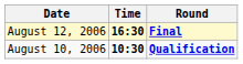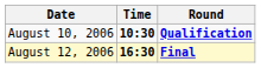 <table class="wikitable">
 <tr>
 <th>Date</th>
 <th>Time</th>
 <th>Round</th>
 </tr>
+<tr>
+<td>August 10, 2006</td>
+<td><strong>10:30</strong></td>
+<td><strong><a href='#'>Qualification</a></strong></td>
+</tr>
 <tr style=background:lemonchiffon>
 <td>August 12, 2006</td>
 <td><strong>16:30</strong></td>
 <td><strong><a href='#'>Final</a></strong></td>
 </tr>
-<tr>
-<td>August 10, 2006</td>
-<td><strong>10:30</strong></td>
-<td><strong><a href='#'>Qualification</a></strong></td>
-</tr>
 </table>
